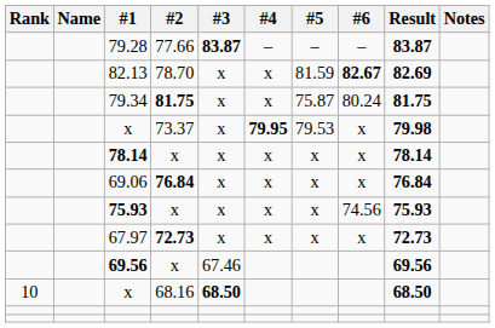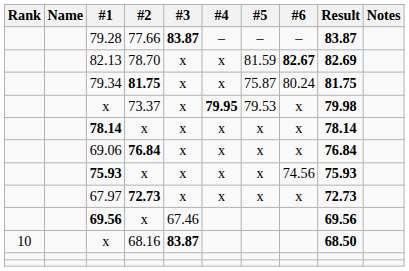 <table class="wikitable sortable" style="text-align:center">
 <tr>
 <th>Rank</th>
 <th>Name</th>
 <th>#1</th>
 <th>#2</th>
 <th>#3</th>
 <th>#4</th>
 <th>#5</th>
 <th>#6</th>
 <th>Result</th>
 <th>Notes</th>
 </tr>
 <tr>
 <td></td>
 <td align="left"></td>
 <td>79.28</td>
 <td>77.66</td>
 <td><strong>83.87</strong></td>
 <td>–</td>
 <td>–</td>
 <td>–</td>
 <td><strong>83.87</strong></td>
 <td></td>
 </tr>
 <tr>
 <td></td>
 <td align="left"></td>
 <td>82.13</td>
 <td>78.70</td>
 <td>x</td>
 <td>x</td>
 <td>81.59</td>
 <td><strong>82.67</strong></td>
 <td><strong>82.69</strong></td>
 <td></td>
 </tr>
 <tr>
 <td></td>
 <td align="left"></td>
 <td>79.34</td>
 <td><strong>81.75</strong></td>
 <td>x</td>
 <td>x</td>
 <td>75.87</td>
 <td>80.24</td>
 <td><strong>81.75</strong></td>
 <td></td>
 </tr>
 <tr>
 <td></td>
 <td align="left"></td>
 <td>x</td>
 <td>73.37</td>
 <td>x</td>
 <td><strong>79.95</strong></td>
 <td>79.53</td>
 <td>x</td>
 <td><strong>79.98</strong></td>
 <td></td>
 </tr>
 <tr>
 <td></td>
 <td align="left"></td>
 <td><strong>78.14</strong></td>
 <td>x</td>
 <td>x</td>
 <td>x</td>
 <td>x</td>
 <td>x</td>
 <td><strong>78.14</strong></td>
 <td></td>
 </tr>
 <tr>
 <td></td>
 <td align="left"></td>
 <td>69.06</td>
 <td><strong>76.84</strong></td>
 <td>x</td>
 <td>x</td>
 <td>x</td>
 <td>x</td>
 <td><strong>76.84</strong></td>
 <td></td>
 </tr>
 <tr>
 <td></td>
 <td align="left"></td>
 <td><strong>75.93</strong></td>
 <td>x</td>
 <td>x</td>
 <td>x</td>
 <td>x</td>
 <td>74.56</td>
 <td><strong>75.93</strong></td>
 <td></td>
 </tr>
 <tr>
 <td></td>
 <td align="left"></td>
 <td>67.97</td>
 <td><strong>72.73</strong></td>
 <td>x</td>
 <td>x</td>
 <td>x</td>
 <td>x</td>
 <td><strong>72.73</strong></td>
 <td></td>
 </tr>
 <tr>
 <td></td>
 <td align="left"></td>
 <td><strong>69.56</strong></td>
 <td>x</td>
 <td>67.46</td>
 <td></td>
 <td></td>
 <td></td>
 <td><strong>69.56</strong></td>
 <td></td>
 </tr>
 <tr>
 <td>10</td>
 <td align="left"></td>
 <td>x</td>
 <td>68.16</td>
-<td><strong>68.50</strong></td>
+<td><strong>83.87</strong></td>
 <td></td>
 <td></td>
 <td></td>
 <td><strong>68.50</strong></td>
 <td></td>
 </tr>
 <tr>
 <td></td>
 <td align="left"></td>
 <td></td>
 <td></td>
 <td></td>
 <td></td>
 <td></td>
 <td></td>
 <td><strong></strong></td>
 <td></td>
 </tr>
 <tr>
 <td></td>
 <td align="left"></td>
 <td></td>
 <td></td>
 <td></td>
 <td></td>
 <td></td>
 <td></td>
 <td><strong></strong></td>
 <td></td>
 </tr>
 </table>
